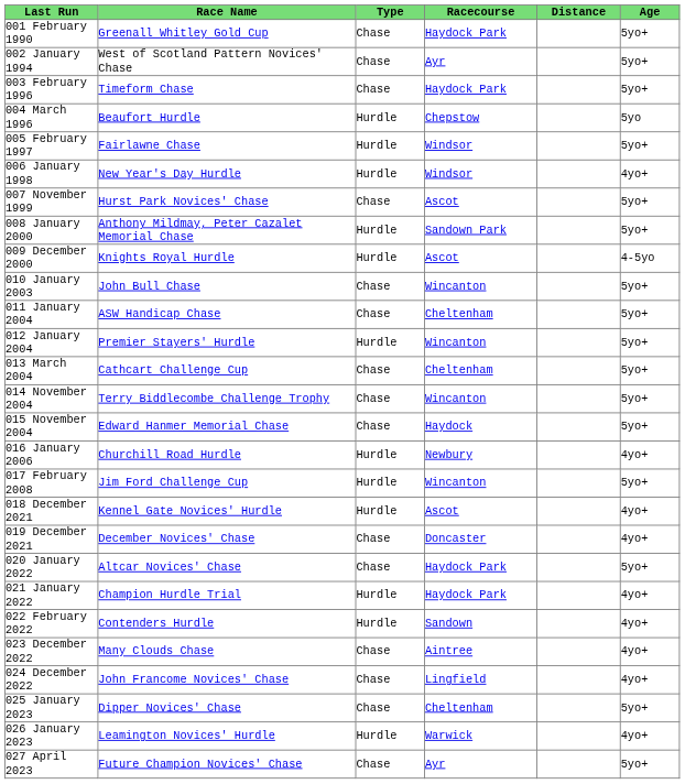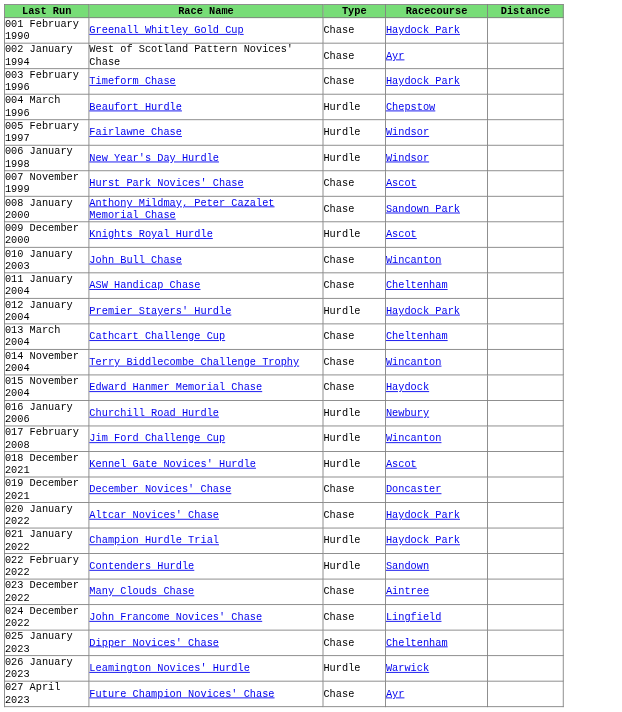 <table class = "sortable" | border="1" cellpadding="0" style="border-collapse: collapse; font-size:90%">
 <tr bgcolor="#77dd77" align="center">
 <th width="95px"><strong>Last Run</strong><br></th>
 <th width="265px"><strong>Race Name</strong><br></th>
 <th width="70px"><strong>Type</strong><br></th>
 <th width="115px"><strong>Racecourse</strong><br></th>
 <th width="85px"><strong>Distance</strong> <br></th>
-<th width="60px"><strong>Age</strong><br></th>
 </tr>
 <tr>
 <td><span>001</span> February 1990</td>
 <td><a href='#'>Greenall Whitley Gold Cup</a></td>
 <td>Chase</td>
 <td><a href='#'>Haydock Park</a></td>
 <td></td>
-<td>5yo+</td>
 </tr>
 <tr>
 <td><span>002</span> January 1994</td>
 <td>West of Scotland Pattern Novices' Chase</td>
 <td>Chase</td>
 <td><a href='#'>Ayr</a></td>
 <td></td>
-<td>5yo+</td>
 </tr>
 <tr>
 <td><span>003</span> February 1996</td>
 <td><a href='#'>Timeform Chase</a></td>
 <td>Chase</td>
 <td><a href='#'>Haydock Park</a></td>
 <td></td>
-<td>5yo+</td>
 </tr>
 <tr>
 <td><span>004</span> March 1996</td>
 <td><a href='#'>Beaufort Hurdle</a></td>
 <td>Hurdle</td>
 <td><a href='#'>Chepstow</a></td>
 <td></td>
-<td>5yo</td>
 </tr>
 <tr>
 <td><span>005</span> February 1997</td>
 <td><a href='#'>Fairlawne Chase</a></td>
 <td>Hurdle</td>
 <td><a href='#'>Windsor</a></td>
 <td></td>
-<td>5yo+</td>
 </tr>
 <tr>
 <td><span>006</span> January 1998</td>
 <td><a href='#'>New Year's Day Hurdle</a></td>
 <td>Hurdle</td>
 <td><a href='#'>Windsor</a></td>
 <td></td>
-<td>4yo+</td>
 </tr>
 <tr>
 <td><span>007</span> November 1999</td>
 <td><a href='#'>Hurst Park Novices' Chase</a></td>
 <td>Chase</td>
 <td><a href='#'>Ascot</a></td>
 <td></td>
-<td>5yo+</td>
 </tr>
 <tr>
 <td><span>008</span> January 2000</td>
 <td><a href='#'>Anthony Mildmay, Peter Cazalet Memorial Chase</a></td>
-<td>Hurdle</td>
+<td>Chase</td>
 <td><a href='#'>Sandown Park</a></td>
 <td></td>
-<td>5yo+</td>
 </tr>
 <tr>
 <td><span>009</span> December 2000</td>
 <td><a href='#'>Knights Royal Hurdle</a></td>
 <td>Hurdle</td>
 <td><a href='#'>Ascot</a></td>
 <td></td>
-<td>4-5yo</td>
 </tr>
 <tr>
 <td><span>010</span> January 2003</td>
 <td><a href='#'>John Bull Chase</a></td>
 <td>Chase</td>
 <td><a href='#'>Wincanton</a></td>
 <td></td>
-<td>5yo+</td>
 </tr>
 <tr>
 <td><span>011</span> January 2004</td>
 <td><a href='#'>ASW Handicap Chase</a></td>
 <td>Chase</td>
 <td><a href='#'>Cheltenham</a></td>
 <td></td>
-<td>5yo+</td>
 </tr>
 <tr>
 <td><span>012</span> January 2004</td>
 <td><a href='#'>Premier Stayers' Hurdle</a></td>
 <td>Hurdle</td>
-<td><a href='#'>Wincanton</a></td>
+<td><a href='#'>Haydock Park</a></td>
 <td></td>
-<td>5yo+</td>
 </tr>
 <tr>
 <td><span>013</span> March 2004</td>
 <td><a href='#'>Cathcart Challenge Cup</a></td>
 <td>Chase</td>
 <td><a href='#'>Cheltenham</a></td>
 <td></td>
-<td>5yo+</td>
 </tr>
 <tr>
 <td><span>014</span> November 2004</td>
 <td><a href='#'>Terry Biddlecombe Challenge Trophy</a></td>
 <td>Chase</td>
 <td><a href='#'>Wincanton</a></td>
 <td></td>
-<td>5yo+</td>
 </tr>
 <tr>
 <td><span>015</span> November 2004</td>
 <td><a href='#'>Edward Hanmer Memorial Chase</a></td>
 <td>Chase</td>
 <td><a href='#'>Haydock</a></td>
 <td></td>
-<td>5yo+</td>
 </tr>
 <tr>
 <td><span>016</span> January 2006</td>
 <td><a href='#'>Churchill Road Hurdle</a></td>
 <td>Hurdle</td>
 <td><a href='#'>Newbury</a></td>
 <td></td>
-<td>4yo+</td>
 </tr>
 <tr>
 <td><span>017</span> February 2008</td>
 <td><a href='#'>Jim Ford Challenge Cup</a></td>
 <td>Hurdle</td>
 <td><a href='#'>Wincanton</a></td>
 <td></td>
-<td>5yo+</td>
 </tr>
 <tr>
 <td><span>018</span> December 2021</td>
 <td><a href='#'>Kennel Gate Novices' Hurdle</a></td>
 <td>Hurdle</td>
 <td><a href='#'>Ascot</a></td>
 <td></td>
-<td>4yo+</td>
 </tr>
 <tr>
 <td><span>019</span> December 2021</td>
 <td><a href='#'>December Novices' Chase</a></td>
 <td>Chase</td>
 <td><a href='#'>Doncaster</a></td>
 <td></td>
-<td>4yo+</td>
 </tr>
 <tr>
 <td><span>020</span> January 2022</td>
 <td><a href='#'>Altcar Novices' Chase</a></td>
 <td>Chase</td>
 <td><a href='#'>Haydock Park</a></td>
 <td></td>
-<td>5yo+</td>
 </tr>
 <tr>
 <td><span>021</span> January 2022</td>
 <td><a href='#'>Champion Hurdle Trial</a></td>
 <td>Hurdle</td>
 <td><a href='#'>Haydock Park</a></td>
 <td></td>
-<td>4yo+</td>
 </tr>
 <tr>
 <td><span>022</span> February 2022</td>
 <td><a href='#'>Contenders Hurdle</a></td>
 <td>Hurdle</td>
 <td><a href='#'>Sandown</a></td>
 <td></td>
-<td>4yo+</td>
 </tr>
 <tr>
 <td><span>023</span> December 2022</td>
 <td><a href='#'>Many Clouds Chase</a></td>
 <td>Chase</td>
 <td><a href='#'>Aintree</a></td>
 <td></td>
-<td>4yo+</td>
 </tr>
 <tr>
 <td><span>024</span> December 2022</td>
 <td><a href='#'>John Francome Novices' Chase</a></td>
 <td>Chase</td>
 <td><a href='#'>Lingfield</a></td>
 <td></td>
-<td>4yo+</td>
 </tr>
 <tr>
 <td><span>025</span> January 2023</td>
 <td><a href='#'>Dipper Novices' Chase</a></td>
 <td>Chase</td>
 <td><a href='#'>Cheltenham</a></td>
 <td></td>
-<td>5yo+</td>
 </tr>
 <tr>
 <td><span>026</span> January 2023</td>
 <td><a href='#'>Leamington Novices' Hurdle</a></td>
 <td>Hurdle</td>
 <td><a href='#'>Warwick</a></td>
 <td></td>
-<td>4yo+</td>
 </tr>
 <tr>
 <td><span>027</span> April 2023</td>
 <td><a href='#'>Future Champion Novices' Chase</a></td>
 <td>Chase</td>
 <td><a href='#'>Ayr</a></td>
 <td></td>
-<td>5yo+</td>
 </tr>
 </table>
